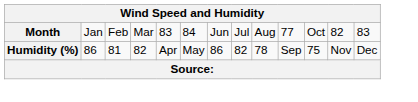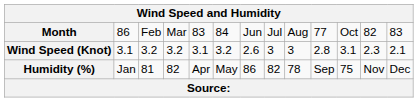 <table class="wikitable">
 <tr>
 <th colspan="13">Wind Speed and Humidity</th>
 </tr>
 <tr>
 <th>Month</th>
-<td>Jan</td>
+<td>86</td>
 <td>Feb</td>
 <td>Mar</td>
 <td>83</td>
 <td>84</td>
 <td>Jun</td>
 <td>Jul</td>
 <td>Aug</td>
 <td>77</td>
 <td>Oct</td>
 <td>82</td>
 <td>83</td>
 </tr>
 <tr>
+<th>Wind Speed  (Knot)</th>
+<td>3.1</td>
+<td>3.2</td>
+<td>3.2</td>
+<td>3.1</td>
+<td>3.2</td>
+<td>2.6</td>
+<td>3</td>
+<td>3</td>
+<td>2.8</td>
+<td>3.1</td>
+<td>2.3</td>
+<td>2.1</td>
+</tr>
+<tr>
 <th>Humidity (%)</th>
-<td>86</td>
+<td>Jan</td>
 <td>81</td>
 <td>82</td>
 <td>Apr</td>
 <td>May</td>
 <td>86</td>
 <td>82</td>
 <td>78</td>
 <td>Sep</td>
 <td>75</td>
 <td>Nov</td>
 <td>Dec</td>
 </tr>
 <tr>
 <th colspan="13">Source:</th>
 </tr>
 </table>
